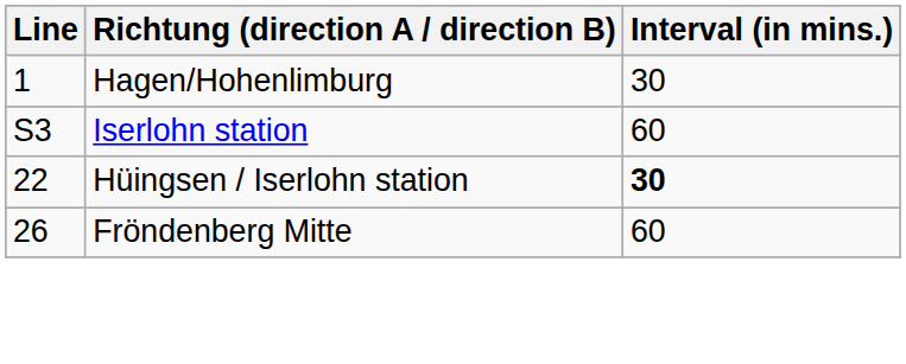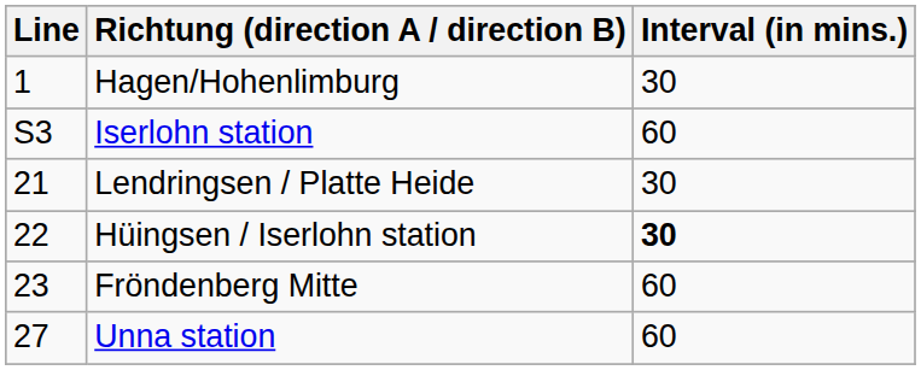 <table class="wikitable">
 <tr>
 <th>Line</th>
 <th>Richtung (direction A / direction B)</th>
 <th>Interval (in mins.)</th>
 </tr>
 <tr>
 <td>1</td>
 <td>Hagen/Hohenlimburg</td>
 <td>30</td>
 </tr>
 <tr>
 <td>S3</td>
 <td><a href='#'>Iserlohn station</a></td>
 <td>60</td>
 </tr>
 <tr>
+<td>21</td>
+<td>Lendringsen / Platte Heide</td>
+<td>30</td>
+</tr>
+<tr>
 <td>22</td>
 <td>Hüingsen / Iserlohn station</td>
 <td><strong>30</strong></td>
 </tr>
 <tr>
-<td>26</td>
+<td>23</td>
 <td>Fröndenberg Mitte</td>
 <td>60</td>
 </tr>
+<tr>
+<td>27</td>
+<td><a href='#'>Unna station</a></td>
+<td>60</td>
+</tr>
 </table>
